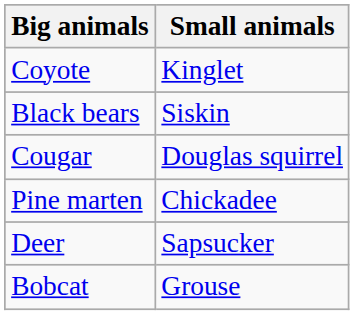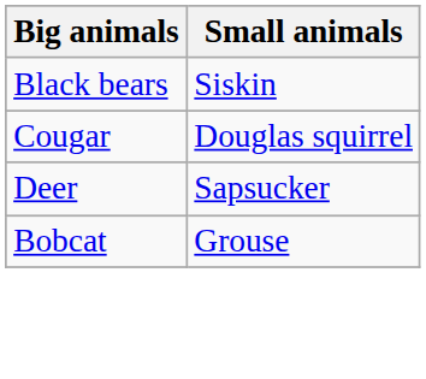 <table class="wikitable">
 <tr>
 <th>Big animals</th>
 <th>Small animals</th>
-</tr>
-<tr>
-<td><a href='#'>Coyote</a></td>
-<td><a href='#'>Kinglet</a></td>
 </tr>
 <tr>
 <td><a href='#'>Black bears</a></td>
 <td><a href='#'>Siskin</a></td>
 </tr>
 <tr>
 <td><a href='#'>Cougar</a></td>
 <td><a href='#'>Douglas squirrel</a></td>
 </tr>
 <tr>
-<td><a href='#'>Pine marten</a></td>
-<td><a href='#'>Chickadee</a></td>
-</tr>
-<tr>
 <td><a href='#'>Deer</a></td>
 <td><a href='#'>Sapsucker</a></td>
 </tr>
 <tr>
 <td><a href='#'>Bobcat</a></td>
 <td><a href='#'>Grouse</a></td>
 </tr>
 </table>
